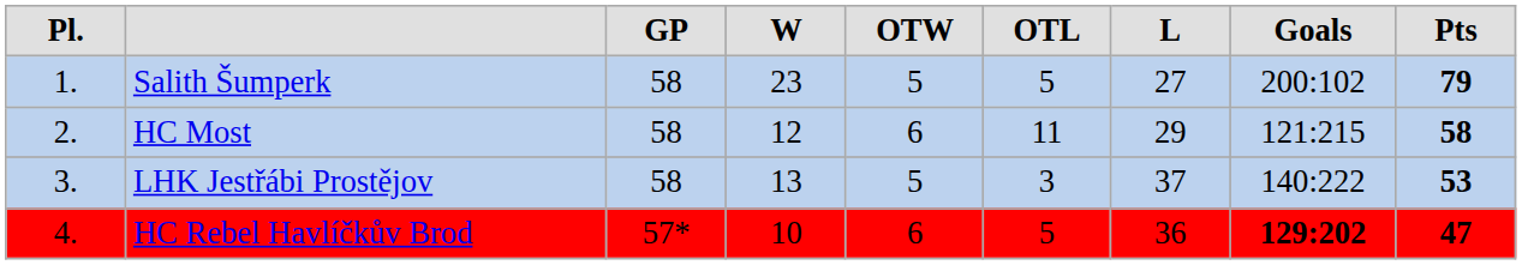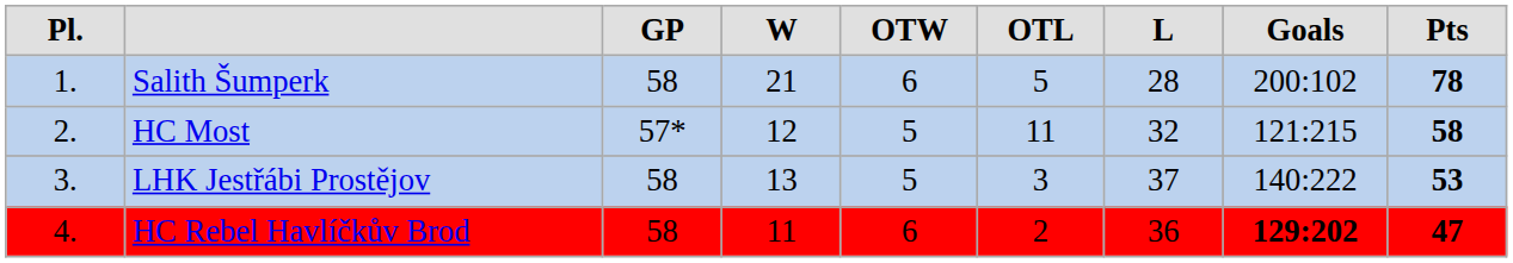 <table class="wikitable" style="width:60%; text-align: center">
 <tr style="font-weight:bold; background-color:#e0e0e0">
 <td width="5%">Pl.</td>
 <td width="20%"></td>
 <td width="5%">GP</td>
 <td width="5%">W</td>
 <td width="5%">OTW</td>
 <td width="5%">OTL</td>
 <td width="5%">L</td>
 <td width="5%">Goals</td>
 <td width="5%">Pts</td>
 </tr>
 <tr style="background-color:#BCD2EE">
 <td>1.</td>
 <td style="text-align: left"><a href='#'>Salith Šumperk</a></td>
 <td>58</td>
-<td>23</td>
+<td>21</td>
+<td>6</td>
 <td>5</td>
-<td>5</td>
-<td>27</td>
+<td>28</td>
 <td>200:102</td>
-<td><strong>79</strong></td>
+<td><strong>78</strong></td>
 </tr>
 <tr style="background-color:#BCD2EE">
 <td>2.</td>
 <td style="text-align: left"><a href='#'>HC Most</a></td>
-<td>58</td>
+<td>57*</td>
 <td>12</td>
-<td>6</td>
+<td>5</td>
 <td>11</td>
-<td>29</td>
+<td>32</td>
 <td>121:215</td>
 <td><strong>58</strong></td>
 </tr>
 <tr style="background-color:#BCD2EE">
 <td>3.</td>
 <td style="text-align: left"><a href='#'>LHK Jestřábi Prostějov</a></td>
 <td>58</td>
 <td>13</td>
 <td>5</td>
 <td>3</td>
 <td>37</td>
 <td>140:222</td>
 <td><strong>53</strong></td>
 </tr>
 <tr style="background-color:red">
 <td>4.</td>
 <td style="text-align: left"><a href='#'>HC Rebel Havlíčkův Brod</a></td>
-<td>57*</td>
-<td>10</td>
+<td>58</td>
+<td>11</td>
 <td>6</td>
-<td>5</td>
+<td>2</td>
 <td>36</td>
 <td><strong>129:202</strong></td>
 <td><strong>47</strong></td>
 </tr>
 </table>
